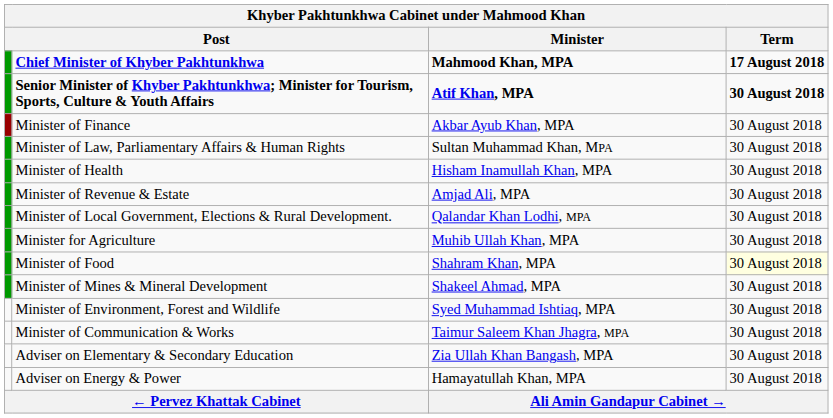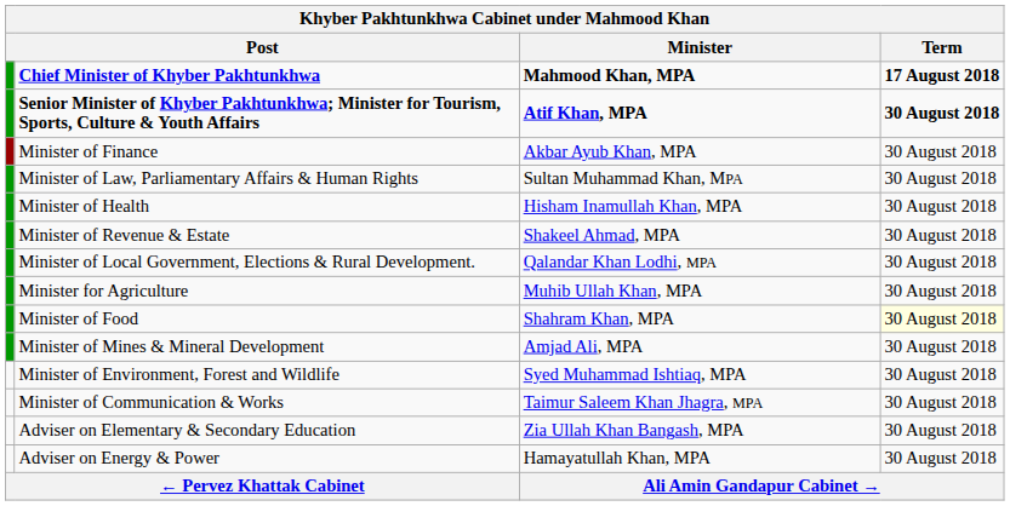 <table class="wikitable">
 <tr>
 <th colspan="4">Khyber Pakhtunkhwa Cabinet under Mahmood Khan</th>
 </tr>
 <tr>
 <th colspan=2>Post</th>
 <th>Minister</th>
 <th>Term</th>
 </tr>
 <tr>
 <td style="width:1px;; background:#090;"></td>
 <td width=450><strong><a href='#'>Chief Minister of Khyber Pakhtunkhwa</a></strong></td>
 <td width=320><strong>Mahmood Khan, MPA</strong></td>
 <td><strong>17 August 2018</strong></td>
 </tr>
 <tr>
 <td style="width:1px;; background:#090;"></td>
 <td><strong>Senior Minister of <a href='#'>Khyber Pakhtunkhwa</a>; Minister for Tourism, Sports, Culture & Youth Affairs</strong></td>
 <td><strong><a href='#'>Atif Khan</a>, MPA</strong></td>
 <td><strong>30 August 2018</strong></td>
 </tr>
 <tr>
 <td style="width:1px;; background:#900;"></td>
 <td>Minister of Finance</td>
 <td><a href='#'>Akbar Ayub Khan</a>, MPA</td>
 <td>30 August 2018</td>
 </tr>
 <tr>
 <td style="width:1px;; background:#090;"></td>
 <td>Minister of Law, Parliamentary Affairs & Human Rights</td>
 <td>Sultan Muhammad Khan, M<small>PA</small></td>
 <td>30 August 2018</td>
 </tr>
 <tr>
 <td style="width:1px;; background:#090;"></td>
 <td>Minister of Health</td>
 <td width="320"><a href='#'>Hisham Inamullah Khan</a>, MPA</td>
 <td>30 August 2018</td>
 </tr>
 <tr>
 <td style="width:1px;; background:#090;"></td>
 <td>Minister of Revenue & Estate</td>
-<td><a href='#'>Amjad Ali</a>, MPA</td>
+<td><a href='#'>Shakeel Ahmad</a>, MPA</td>
 <td>30 August 2018</td>
 </tr>
 <tr>
 <td style="width:1px;; background:#090;"></td>
 <td>Minister of Local Government, Elections & Rural Development.</td>
 <td><a href='#'>Qalandar Khan Lodhi</a>, <small>MPA</small></td>
 <td>30 August 2018</td>
 </tr>
 <tr>
 <td style="width:1px;; background:#090;"></td>
 <td style="width:450px;">Minister for Agriculture</td>
 <td><a href='#'>Muhib Ullah Khan</a>, MPA</td>
 <td>30 August 2018</td>
 </tr>
 <tr>
 <td style="width:1px;; background:#090;"></td>
 <td style="width:450px;">Minister of Food</td>
 <td><a href='#'>Shahram Khan</a>, MPA</td>
 <td style="background: lightyellow;">30 August 2018</td>
 </tr>
 <tr>
 <td style="width:1px;; background:#090;"></td>
 <td style="width:450px;">Minister of Mines & Mineral Development</td>
-<td><a href='#'>Shakeel Ahmad</a>, MPA</td>
+<td><a href='#'>Amjad Ali</a>, MPA</td>
 <td>30 August 2018</td>
 </tr>
 <tr>
 <td></td>
 <td>Minister of Environment, Forest and Wildlife</td>
 <td><a href='#'>Syed Muhammad Ishtiaq</a>, MPA</td>
 <td>30 August 2018</td>
 </tr>
 <tr>
 <td></td>
 <td>Minister of Communication & Works</td>
 <td><a href='#'>Taimur Saleem Khan Jhagra</a>, <small>MPA</small></td>
 <td>30 August 2018</td>
 </tr>
 <tr>
 <td></td>
 <td>Adviser on Elementary & Secondary Education</td>
 <td><a href='#'>Zia Ullah Khan Bangash</a>, MPA</td>
 <td>30 August 2018</td>
 </tr>
 <tr>
 <td></td>
 <td>Adviser on Energy & Power</td>
 <td>Hamayatullah Khan, MPA</td>
 <td>30 August 2018</td>
 </tr>
 <tr>
 <th colspan=2><a href='#'>← Pervez Khattak Cabinet</a></th>
 <th colspan=2><a href='#'>Ali Amin Gandapur Cabinet →</a></th>
 </tr>
 </table>
